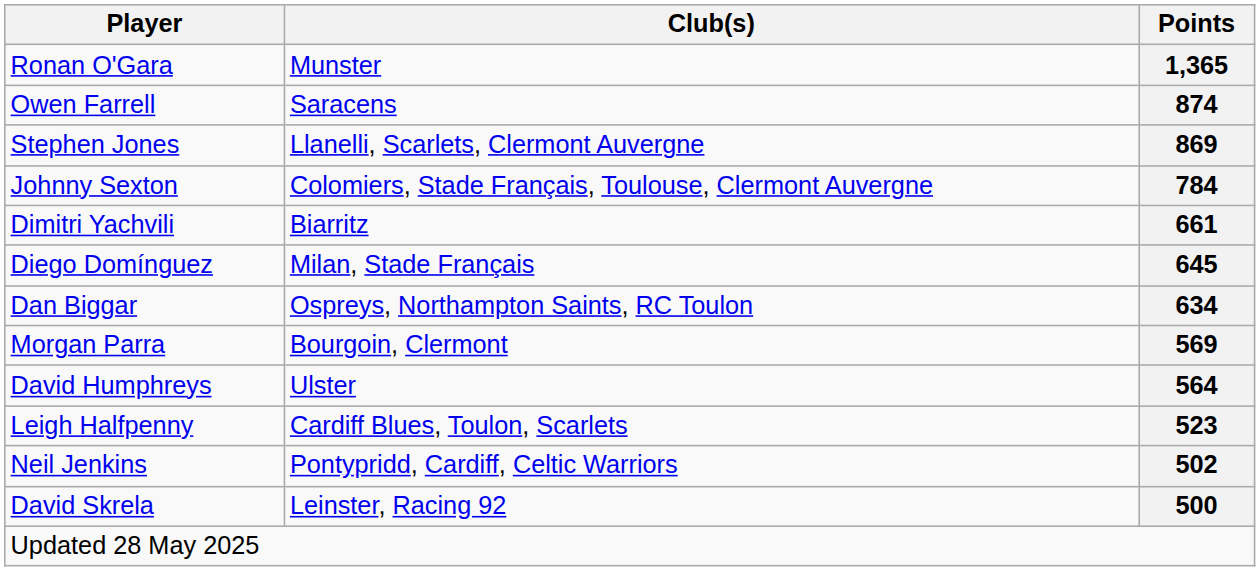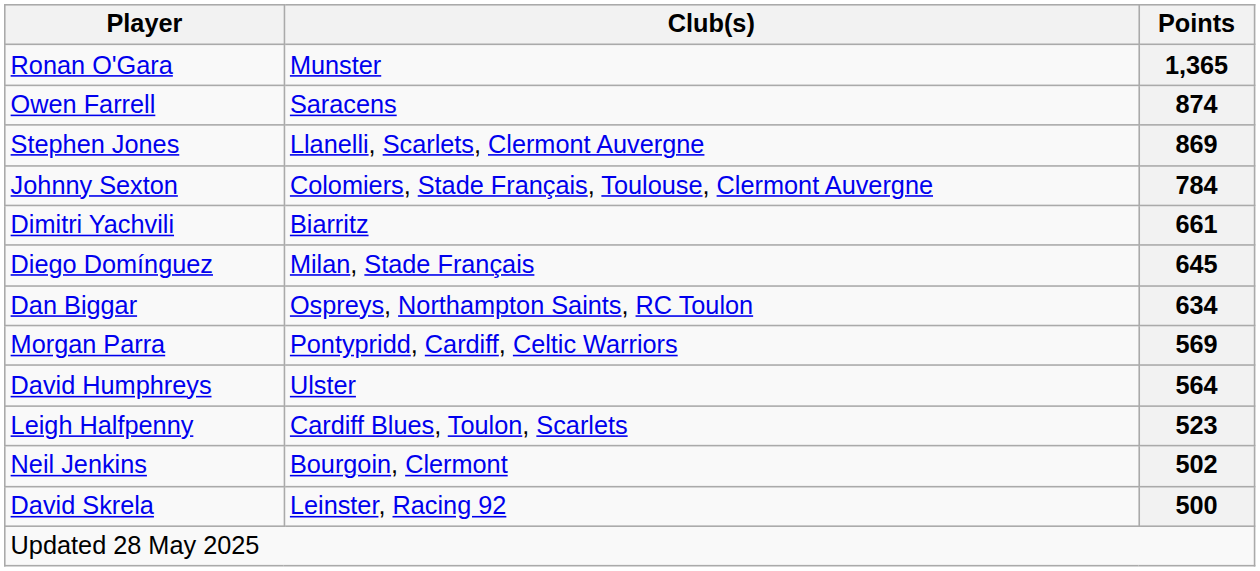 <table class="wikitable" width="50%">
 <tr>
 <th>Player</th>
 <th>Club(s)</th>
 <th>Points</th>
 </tr>
 <tr>
 <td> <a href='#'>Ronan O'Gara</a></td>
 <td><a href='#'>Munster</a></td>
 <th>1,365</th>
 </tr>
 <tr>
 <td> <a href='#'>Owen Farrell</a></td>
 <td><a href='#'>Saracens</a></td>
 <th>874</th>
 </tr>
 <tr>
 <td> <a href='#'>Stephen Jones</a></td>
 <td><a href='#'>Llanelli</a>, <a href='#'>Scarlets</a>, <a href='#'>Clermont Auvergne</a></td>
 <th>869</th>
 </tr>
 <tr>
 <td> <a href='#'>Johnny Sexton</a></td>
 <td><a href='#'>Colomiers</a>, <a href='#'>Stade Français</a>, <a href='#'>Toulouse</a>, <a href='#'>Clermont Auvergne</a></td>
 <th>784</th>
 </tr>
 <tr>
 <td> <a href='#'>Dimitri Yachvili</a></td>
 <td><a href='#'>Biarritz</a></td>
 <th>661</th>
 </tr>
 <tr>
 <td>  <a href='#'>Diego Domínguez</a></td>
 <td><a href='#'>Milan</a>, <a href='#'>Stade Français</a></td>
 <th>645</th>
 </tr>
 <tr>
 <td> <a href='#'>Dan Biggar</a></td>
 <td><a href='#'>Ospreys</a>, <a href='#'>Northampton Saints</a>, <a href='#'>RC Toulon</a></td>
 <th>634</th>
 </tr>
 <tr>
 <td> <a href='#'>Morgan Parra</a></td>
-<td><a href='#'>Bourgoin</a>, <a href='#'>Clermont</a></td>
+<td><a href='#'>Pontypridd</a>, <a href='#'>Cardiff</a>, <a href='#'>Celtic Warriors</a></td>
 <th>569</th>
 </tr>
 <tr>
 <td> <a href='#'>David Humphreys</a></td>
 <td><a href='#'>Ulster</a></td>
 <th>564</th>
 </tr>
 <tr>
 <td> <a href='#'>Leigh Halfpenny</a></td>
 <td><a href='#'>Cardiff Blues</a>, <a href='#'>Toulon</a>, <a href='#'>Scarlets</a></td>
 <th>523</th>
 </tr>
 <tr>
 <td> <a href='#'>Neil Jenkins</a></td>
-<td><a href='#'>Pontypridd</a>, <a href='#'>Cardiff</a>, <a href='#'>Celtic Warriors</a></td>
+<td><a href='#'>Bourgoin</a>, <a href='#'>Clermont</a></td>
 <th>502</th>
 </tr>
 <tr>
 <td> <a href='#'>David Skrela</a></td>
 <td><a href='#'>Leinster</a>, <a href='#'>Racing 92</a></td>
 <th>500</th>
 </tr>
 <tr>
 <td colspan=5>Updated 28 May 2025</td>
 </tr>
 </table>
